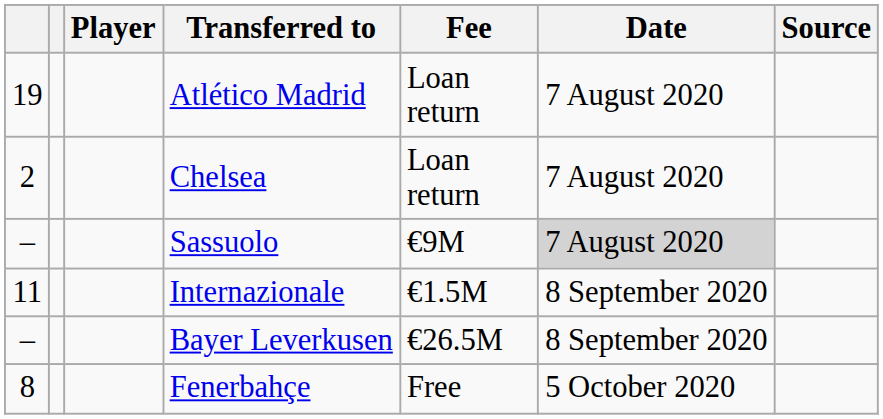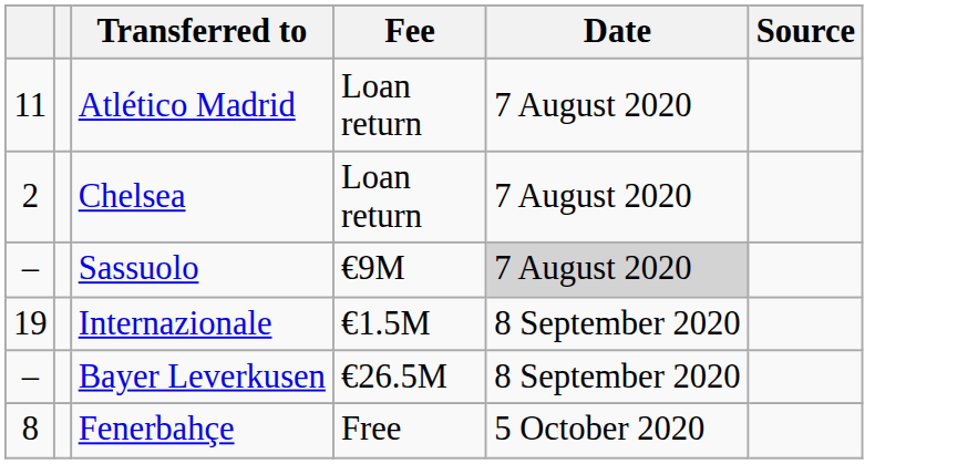 <table class="wikitable plainrowheaders sortable">
 <tr>
 <th></th>
 <th></th>
-<th scope=col>Player</th>
 <th>Transferred to</th>
 <th !scope=col; style="width: 65px;">Fee</th>
 <th scope=col>Date</th>
 <th scope=col>Source</th>
 </tr>
 <tr>
-<td align=center>19</td>
+<td align=center>11</td>
 <td align=center></td>
-<td></td>
 <td> <a href='#'>Atlético Madrid</a></td>
 <td>Loan return</td>
 <td>7 August 2020</td>
 <td></td>
 </tr>
 <tr>
 <td align=center>2</td>
 <td align=center></td>
-<td></td>
 <td> <a href='#'>Chelsea</a></td>
 <td>Loan return</td>
 <td>7 August 2020</td>
 <td></td>
 </tr>
 <tr>
 <td align=center>–</td>
 <td align=center></td>
-<td></td>
 <td> <a href='#'>Sassuolo</a></td>
 <td>€9M</td>
 <td style="background: lightgrey;">7 August 2020</td>
 <td></td>
 </tr>
 <tr>
-<td align=center>11</td>
+<td align=center>19</td>
 <td align=center></td>
-<td></td>
 <td> <a href='#'>Internazionale</a></td>
 <td>€1.5M</td>
 <td>8 September 2020</td>
 <td></td>
 </tr>
 <tr>
 <td align=center>–</td>
 <td align=center></td>
-<td></td>
 <td> <a href='#'>Bayer Leverkusen</a></td>
 <td>€26.5M</td>
 <td>8 September 2020</td>
 <td></td>
 </tr>
 <tr>
 <td align=center>8</td>
 <td align=center></td>
-<td></td>
 <td> <a href='#'>Fenerbahçe</a></td>
 <td>Free</td>
 <td>5 October 2020</td>
 <td></td>
 </tr>
 </table>
